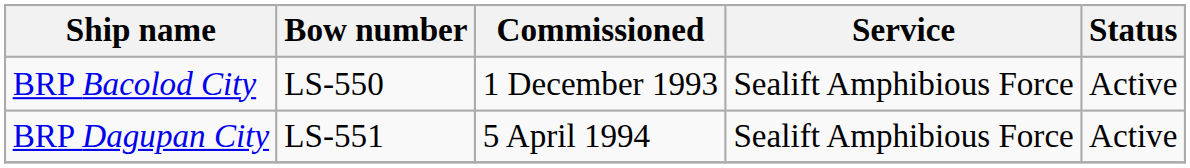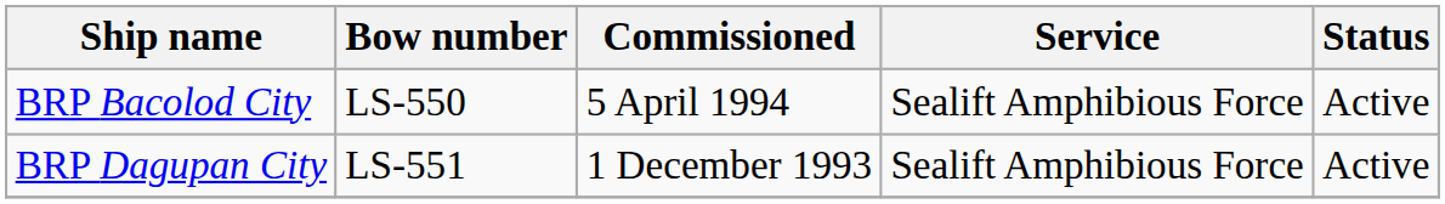 <table class="wikitable">
 <tr>
 <th>Ship name</th>
 <th>Bow number</th>
 <th>Commissioned</th>
 <th>Service</th>
 <th>Status</th>
 </tr>
 <tr>
 <td><a href='#'>BRP <em>Bacolod City</em></a></td>
 <td>LS-550</td>
-<td>1 December 1993</td>
+<td>5 April 1994</td>
 <td>Sealift Amphibious Force</td>
 <td>Active</td>
 </tr>
 <tr>
 <td><a href='#'>BRP <em>Dagupan City</em></a></td>
 <td>LS-551</td>
-<td>5 April 1994</td>
+<td>1 December 1993</td>
 <td>Sealift Amphibious Force</td>
 <td>Active</td>
 </tr>
 <tr>
 </tr>
 </table>
